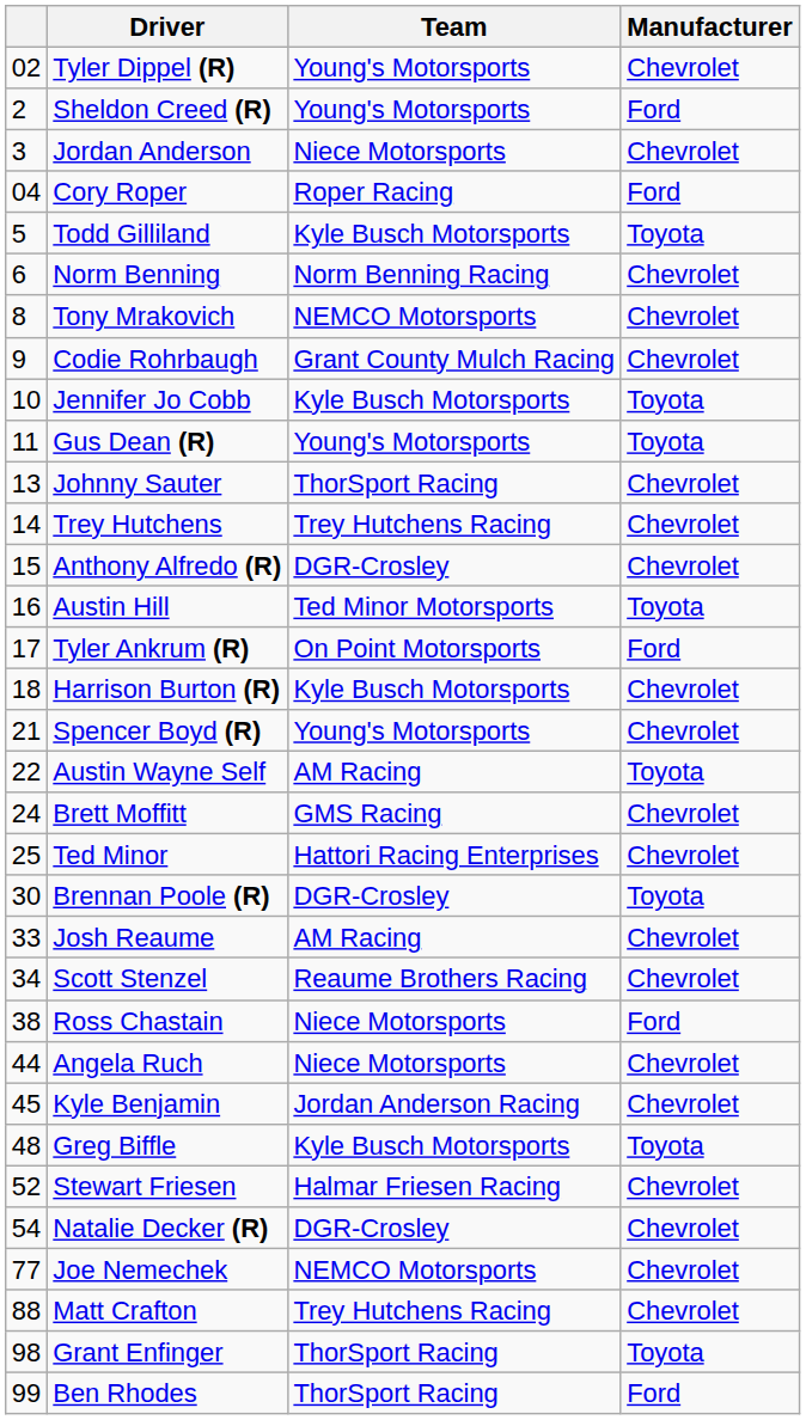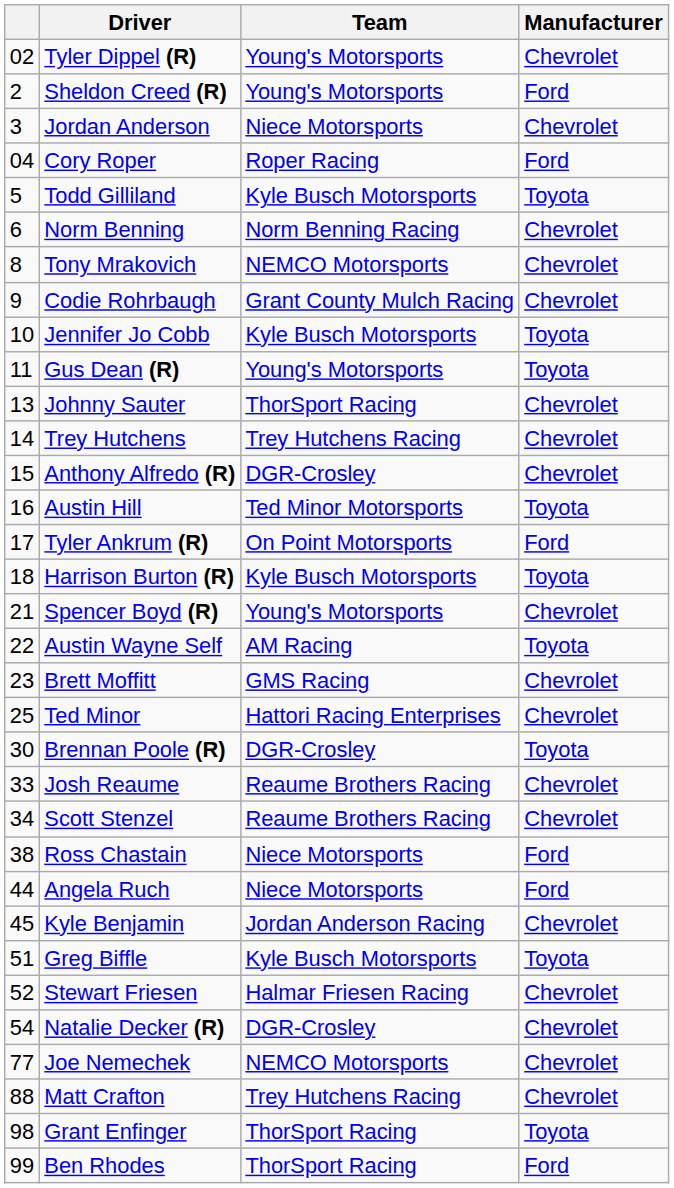 <table class="wikitable" style="font-size:95%">
 <tr>
 <th></th>
 <th>Driver</th>
 <th>Team</th>
 <th>Manufacturer</th>
 </tr>
 <tr>
 <td>02</td>
 <td><a href='#'>Tyler Dippel</a> <strong>(R)</strong></td>
 <td><a href='#'>Young's Motorsports</a></td>
 <td><a href='#'>Chevrolet</a></td>
 </tr>
 <tr>
 <td>2</td>
 <td><a href='#'>Sheldon Creed</a> <strong>(R)</strong></td>
 <td><a href='#'>Young's Motorsports</a></td>
 <td><a href='#'>Ford</a></td>
 </tr>
 <tr>
 <td>3</td>
 <td><a href='#'>Jordan Anderson</a></td>
 <td><a href='#'>Niece Motorsports</a></td>
 <td><a href='#'>Chevrolet</a></td>
 </tr>
 <tr>
 <td>04</td>
 <td><a href='#'>Cory Roper</a></td>
 <td><a href='#'>Roper Racing</a></td>
 <td><a href='#'>Ford</a></td>
 </tr>
 <tr>
 <td>5</td>
 <td><a href='#'>Todd Gilliland</a></td>
 <td><a href='#'>Kyle Busch Motorsports</a></td>
 <td><a href='#'>Toyota</a></td>
 </tr>
 <tr>
 <td>6</td>
 <td><a href='#'>Norm Benning</a></td>
 <td><a href='#'>Norm Benning Racing</a></td>
 <td><a href='#'>Chevrolet</a></td>
 </tr>
 <tr>
 <td>8</td>
 <td><a href='#'>Tony Mrakovich</a></td>
 <td><a href='#'>NEMCO Motorsports</a></td>
 <td><a href='#'>Chevrolet</a></td>
 </tr>
 <tr>
 <td>9</td>
 <td><a href='#'>Codie Rohrbaugh</a></td>
 <td><a href='#'>Grant County Mulch Racing</a></td>
 <td><a href='#'>Chevrolet</a></td>
 </tr>
 <tr>
 <td>10</td>
 <td><a href='#'>Jennifer Jo Cobb</a></td>
 <td><a href='#'>Kyle Busch Motorsports</a></td>
 <td><a href='#'>Toyota</a></td>
 </tr>
 <tr>
 <td>11</td>
 <td><a href='#'>Gus Dean</a> <strong>(R)</strong></td>
 <td><a href='#'>Young's Motorsports</a></td>
 <td><a href='#'>Toyota</a></td>
 </tr>
 <tr>
 <td>13</td>
 <td><a href='#'>Johnny Sauter</a></td>
 <td><a href='#'>ThorSport Racing</a></td>
 <td><a href='#'>Chevrolet</a></td>
 </tr>
 <tr>
 <td>14</td>
 <td><a href='#'>Trey Hutchens</a></td>
 <td><a href='#'>Trey Hutchens Racing</a></td>
 <td><a href='#'>Chevrolet</a></td>
 </tr>
 <tr>
 <td>15</td>
 <td><a href='#'>Anthony Alfredo</a> <strong>(R)</strong></td>
 <td><a href='#'>DGR-Crosley</a></td>
 <td><a href='#'>Chevrolet</a></td>
 </tr>
 <tr>
 <td>16</td>
 <td><a href='#'>Austin Hill</a></td>
 <td><a href='#'>Ted Minor Motorsports</a></td>
 <td><a href='#'>Toyota</a></td>
 </tr>
 <tr>
 <td>17</td>
 <td><a href='#'>Tyler Ankrum</a> <strong>(R)</strong></td>
 <td><a href='#'>On Point Motorsports</a></td>
 <td><a href='#'>Ford</a></td>
 </tr>
 <tr>
 <td>18</td>
 <td><a href='#'>Harrison Burton</a> <strong>(R)</strong></td>
 <td><a href='#'>Kyle Busch Motorsports</a></td>
-<td><a href='#'>Chevrolet</a></td>
+<td><a href='#'>Toyota</a></td>
 </tr>
 <tr>
 <td>21</td>
 <td><a href='#'>Spencer Boyd</a> <strong>(R)</strong></td>
 <td><a href='#'>Young's Motorsports</a></td>
 <td><a href='#'>Chevrolet</a></td>
 </tr>
 <tr>
 <td>22</td>
 <td><a href='#'>Austin Wayne Self</a></td>
 <td><a href='#'>AM Racing</a></td>
 <td><a href='#'>Toyota</a></td>
 </tr>
 <tr>
-<td>24</td>
+<td>23</td>
 <td><a href='#'>Brett Moffitt</a></td>
 <td><a href='#'>GMS Racing</a></td>
 <td><a href='#'>Chevrolet</a></td>
 </tr>
 <tr>
 <td>25</td>
 <td><a href='#'>Ted Minor</a></td>
 <td><a href='#'>Hattori Racing Enterprises</a></td>
 <td><a href='#'>Chevrolet</a></td>
 </tr>
 <tr>
 <td>30</td>
 <td><a href='#'>Brennan Poole</a> <strong>(R)</strong></td>
 <td><a href='#'>DGR-Crosley</a></td>
 <td><a href='#'>Toyota</a></td>
 </tr>
 <tr>
 <td>33</td>
 <td><a href='#'>Josh Reaume</a></td>
-<td><a href='#'>AM Racing</a></td>
+<td><a href='#'>Reaume Brothers Racing</a></td>
 <td><a href='#'>Chevrolet</a></td>
 </tr>
 <tr>
 <td>34</td>
 <td><a href='#'>Scott Stenzel</a></td>
 <td><a href='#'>Reaume Brothers Racing</a></td>
 <td><a href='#'>Chevrolet</a></td>
 </tr>
 <tr>
 <td>38</td>
 <td><a href='#'>Ross Chastain</a></td>
 <td><a href='#'>Niece Motorsports</a></td>
 <td><a href='#'>Ford</a></td>
 </tr>
 <tr>
 <td>44</td>
 <td><a href='#'>Angela Ruch</a></td>
 <td><a href='#'>Niece Motorsports</a></td>
-<td><a href='#'>Chevrolet</a></td>
+<td><a href='#'>Ford</a></td>
 </tr>
 <tr>
 <td>45</td>
 <td><a href='#'>Kyle Benjamin</a></td>
 <td><a href='#'>Jordan Anderson Racing</a></td>
 <td><a href='#'>Chevrolet</a></td>
 </tr>
 <tr>
-<td>48</td>
+<td>51</td>
 <td><a href='#'>Greg Biffle</a></td>
 <td><a href='#'>Kyle Busch Motorsports</a></td>
 <td><a href='#'>Toyota</a></td>
 </tr>
 <tr>
 <td>52</td>
 <td><a href='#'>Stewart Friesen</a></td>
 <td><a href='#'>Halmar Friesen Racing</a></td>
 <td><a href='#'>Chevrolet</a></td>
 </tr>
 <tr>
 <td>54</td>
 <td><a href='#'>Natalie Decker</a> <strong>(R)</strong></td>
 <td><a href='#'>DGR-Crosley</a></td>
 <td><a href='#'>Chevrolet</a></td>
 </tr>
 <tr>
 <td>77</td>
 <td><a href='#'>Joe Nemechek</a></td>
 <td><a href='#'>NEMCO Motorsports</a></td>
 <td><a href='#'>Chevrolet</a></td>
 </tr>
 <tr>
 <td>88</td>
 <td><a href='#'>Matt Crafton</a></td>
 <td><a href='#'>Trey Hutchens Racing</a></td>
 <td><a href='#'>Chevrolet</a></td>
 </tr>
 <tr>
 <td>98</td>
 <td><a href='#'>Grant Enfinger</a></td>
 <td><a href='#'>ThorSport Racing</a></td>
 <td><a href='#'>Toyota</a></td>
 </tr>
 <tr>
 <td>99</td>
 <td><a href='#'>Ben Rhodes</a></td>
 <td><a href='#'>ThorSport Racing</a></td>
 <td><a href='#'>Ford</a></td>
 </tr>
 </table>
